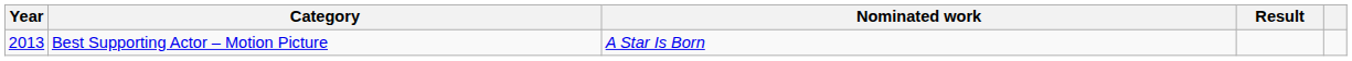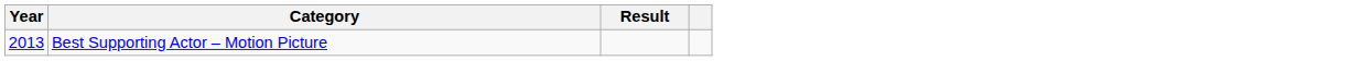 <table class=wikitable>
 <tr>
 <th scope="col" style="width:1em;">Year</th>
 <th scope="col" style="width:34em;">Category</th>
-<th scope="col" style="width:39em;">Nominated work</th>
 <th scope="col" style="width:5em;">Result</th>
 <th scope="col" style="width:1em;"></th>
 </tr>
 <tr>
 <td><a href='#'>2013</a></td>
 <td><a href='#'>Best Supporting Actor – Motion Picture</a></td>
-<td><em><a href='#'>A Star Is Born</a></em></td>
 <td></td>
 <td align=center></td>
 </tr>
 </table>
